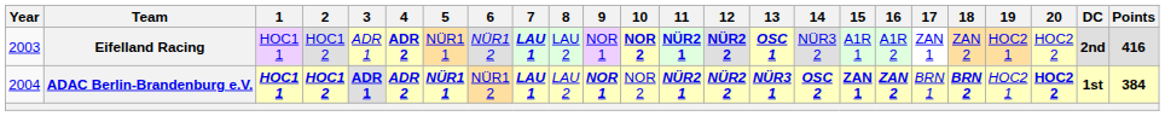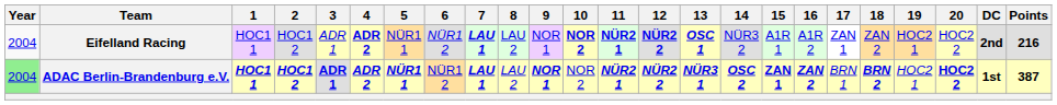 <table class="wikitable" style="text-align:center; font-size:85%">
 <tr>
 <th>Year</th>
 <th>Team</th>
 <th>1</th>
 <th>2</th>
 <th>3</th>
 <th>4</th>
 <th>5</th>
 <th>6</th>
 <th>7</th>
 <th>8</th>
 <th>9</th>
 <th>10</th>
 <th>11</th>
 <th>12</th>
 <th>13</th>
 <th>14</th>
 <th>15</th>
 <th>16</th>
 <th>17</th>
 <th>18</th>
 <th>19</th>
 <th>20</th>
 <th>DC</th>
 <th>Points</th>
 </tr>
 <tr>
-<td><a href='#'>2003</a></td>
+<td><a href='#'>2004</a></td>
 <th nowrap>Eifelland Racing</th>
 <td style="background:#EFCFFF;"><a href='#'>HOC1<br>1</a><br></td>
 <td style="background:#DFDFDF;"><a href='#'>HOC1<br>2</a><br></td>
 <td style="background:#FFFFBF;"><em><a href='#'>ADR<br>1</a></em><br></td>
 <td style="background:#FFFFBF;"><strong><a href='#'>ADR<br>2</a></strong><br></td>
 <td style="background:#FFDF9F;"><a href='#'>NÜR1<br>1</a><br></td>
 <td style="background:#DFDFDF;"><em><a href='#'>NÜR1<br>2</a></em><br></td>
 <td style="background:#DFFFDF;"><strong><em><a href='#'>LAU<br>1</a></em><br></strong></td>
 <td style="background:#DFFFDF;"><a href='#'>LAU<br>2</a><br></td>
 <td style="background:#EFCFFF;"><a href='#'>NOR<br>1</a><br></td>
 <td style="background:#FFFFBF;"><strong><a href='#'>NOR<br>2</a></strong><br></td>
 <td style="background:#DFFFDF;"><strong><a href='#'>NÜR2<br>1</a></strong><br></td>
 <td style="background:#DFDFDF;"><strong><a href='#'>NÜR2<br>2</a></strong><br></td>
 <td style="background:#FFFFBF;"><strong><em><a href='#'>OSC<br>1</a></em></strong><br></td>
 <td style="background:#DFDFDF;"><a href='#'>NÜR3<br>2</a><br></td>
 <td style="background:#DFFFDF;"><a href='#'>A1R<br>1</a><br></td>
 <td style="background:#DFFFDF;"><a href='#'>A1R<br>2</a><br></td>
 <td style="background:#FFFFFF;"><a href='#'>ZAN<br>1</a><br></td>
 <td style="background:#FFDF9F;"><a href='#'>ZAN<br>2</a><br></td>
 <td style="background:#FFDF9F;"><a href='#'>HOC2<br>1</a><br></td>
 <td style="background:#FFFFBF;"><a href='#'>HOC2<br>2</a><br></td>
 <th style="background:#DFDFDF;">2nd</th>
-<th style="background:#DFDFDF;">416</th>
+<th style="background:#DFDFDF;">216</th>
 </tr>
 <tr>
-<td><a href='#'>2004</a></td>
+<td style="background: lightgreen;"><a href='#'>2004</a></td>
 <th nowrap><a href='#'>ADAC Berlin-Brandenburg e.V.</a></th>
 <td style="background:#FFFFBF;"><strong><em><a href='#'>HOC1<br>1</a></em></strong><br></td>
 <td style="background:#FFFFBF;"><strong><em><a href='#'>HOC1<br>2</a></em></strong><br></td>
 <td style="background:#DFDFDF;"><strong><a href='#'>ADR<br>1</a></strong><br></td>
 <td style="background:#FFFFBF;"><strong><em><a href='#'>ADR<br>2</a></em></strong><br></td>
 <td style="background:#FFFFBF;"><strong><em><a href='#'>NÜR1<br>1</a></em></strong><br></td>
 <td style="background:#FFDF9F;"><a href='#'>NÜR1<br>2</a><br></td>
 <td style="background:#FFFFBF;"><strong><em><a href='#'>LAU<br>1</a></em></strong><br></td>
 <td style="background:#FFFFBF;"><em><a href='#'>LAU<br>2</a></em><br></td>
 <td style="background:#FFFFBF;"><strong><em><a href='#'>NOR<br>1</a></em></strong><br></td>
 <td style="background:#FFFFBF;"><a href='#'>NOR<br>2</a><br></td>
 <td style="background:#FFFFBF;"><strong><em><a href='#'>NÜR2<br>1</a></em></strong><br></td>
 <td style="background:#FFFFBF;"><strong><em><a href='#'>NÜR2<br>2</a></em></strong><br></td>
 <td style="background:#FFFFBF;"><strong><em><a href='#'>NÜR3<br>1</a></em></strong><br></td>
 <td style="background:#FFFFBF;"><strong><em><a href='#'>OSC<br>2</a></em></strong><br></td>
 <td style="background:#FFFFBF;"><strong><a href='#'>ZAN<br>1</a></strong><br></td>
 <td style="background:#FFFFBF;"><strong><em><a href='#'>ZAN<br>2</a></em></strong><br></td>
 <td style="background:#FFFFBF;"><em><a href='#'>BRN<br>1</a></em><br></td>
 <td style="background:#FFFFBF;"><strong><em><a href='#'>BRN<br>2</a></em></strong><br></td>
 <td style="background:#FFFFBF;"><em><a href='#'>HOC2<br>1</a></em><br></td>
 <td style="background:#FFFFBF;"><strong><a href='#'>HOC2<br>2</a></strong><br></td>
 <th style="background:#FFFFBF;">1st</th>
-<th style="background:#FFFFBF;">384</th>
+<th style="background:#FFFFBF;">387</th>
 </tr>
 <tr>
 <th colspan="26"></th>
 </tr>
 </table>
